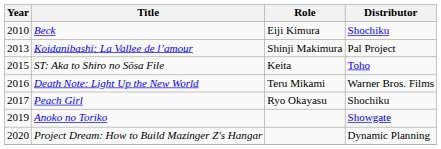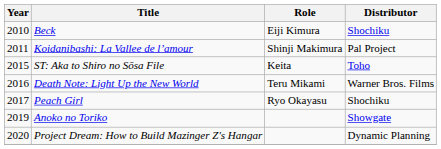 <table class="wikitable">
 <tr>
 <th>Year</th>
 <th>Title</th>
 <th>Role</th>
 <th>Distributor</th>
 </tr>
 <tr>
 <td>2010</td>
 <td><em><a href='#'>Beck</a></em></td>
 <td>Eiji Kimura</td>
 <td><a href='#'>Shochiku</a></td>
 </tr>
 <tr>
-<td>2013</td>
+<td>2011</td>
 <td><em><a href='#'>Koidanibashi: La Vallee de l’amour</a></em></td>
 <td>Shinji Makimura</td>
 <td>Pal Project</td>
 </tr>
 <tr>
 <td>2015</td>
 <td><em>ST: Aka to Shiro no Sōsa File</em></td>
 <td>Keita</td>
 <td><a href='#'>Toho</a></td>
 </tr>
 <tr>
 <td>2016</td>
 <td><em><a href='#'>Death Note: Light Up the New World</a></em></td>
 <td>Teru Mikami</td>
 <td>Warner Bros. Films</td>
 </tr>
 <tr>
 <td>2017</td>
 <td><em><a href='#'>Peach Girl</a></em></td>
 <td>Ryo Okayasu</td>
 <td>Shochiku</td>
 </tr>
 <tr>
 <td>2019</td>
 <td><em><a href='#'>Anoko no Toriko</a></em></td>
 <td></td>
 <td><a href='#'>Showgate</a></td>
 </tr>
 <tr>
 <td>2020</td>
 <td><em>Project Dream: How to Build Mazinger Z's Hangar</em></td>
 <td></td>
 <td>Dynamic Planning</td>
 </tr>
 <tr>
 </tr>
 </table>
